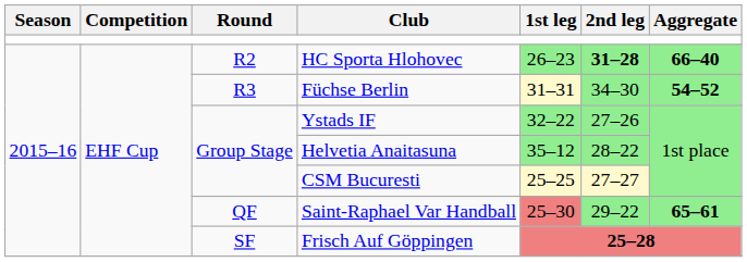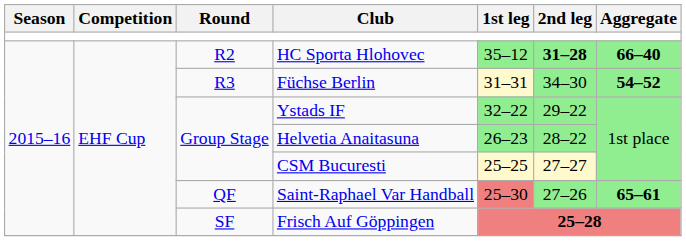 <table class="wikitable">
 <tr>
 <th>Season</th>
 <th>Competition</th>
 <th>Round</th>
 <th>Club</th>
 <th>1st leg</th>
 <th>2nd leg</th>
 <th>Aggregate</th>
 </tr>
 <tr>
 <td colspan="7" bgcolor=white></td>
 </tr>
 <tr>
 <td rowspan="7"><a href='#'>2015–16</a></td>
 <td rowspan="7"><a href='#'>EHF Cup</a></td>
 <td style="text-align:center;"><a href='#'>R2</a></td>
 <td> <a href='#'>HC Sporta Hlohovec</a></td>
-<td style="text-align:center;background:lightgreen;">26–23</td>
+<td style="text-align:center;background:lightgreen;">35–12</td>
 <td style="text-align:center;background:lightgreen;"><strong>31–28</strong></td>
 <td style="text-align:center;background:lightgreen;"><strong>66–40</strong></td>
 </tr>
 <tr>
 <td style="text-align:center;"><a href='#'>R3</a></td>
 <td> <a href='#'>Füchse Berlin</a></td>
 <td style="text-align:center;background:lemonchiffon;">31–31</td>
 <td style="text-align:center;background:lightgreen;">34–30</td>
 <td style="text-align:center;background:lightgreen;"><strong>54–52</strong></td>
 </tr>
 <tr>
 <td rowspan="3" style="text-align:center;"><a href='#'>Group Stage</a></td>
 <td> <a href='#'>Ystads IF</a></td>
 <td style="text-align:center;background:lightgreen;">32–22</td>
-<td style="text-align:center;background:lightgreen;">27–26</td>
+<td style="text-align:center;background:lightgreen;">29–22</td>
 <td rowspan="3" style="text-align:center;background:lightgreen;">1st place</td>
 </tr>
 <tr>
 <td> <a href='#'>Helvetia Anaitasuna</a></td>
-<td style="text-align:center;background:lightgreen;">35–12</td>
+<td style="text-align:center;background:lightgreen;">26–23</td>
 <td style="text-align:center;background:lightgreen;">28–22</td>
 </tr>
 <tr>
 <td> <a href='#'>CSM Bucuresti</a></td>
 <td style="text-align:center;background:lemonchiffon;">25–25</td>
 <td style="text-align:center;background:lemonchiffon;">27–27</td>
 </tr>
 <tr>
 <td style="text-align:center;"><a href='#'>QF</a></td>
 <td> <a href='#'>Saint-Raphael Var Handball</a></td>
 <td style="text-align:center;background:lightcoral;">25–30</td>
-<td style="text-align:center;background:lightgreen;">29–22</td>
+<td style="text-align:center;background:lightgreen;">27–26</td>
 <td style="text-align:center;background:lightgreen;"><strong>65–61</strong></td>
 </tr>
 <tr>
 <td style="text-align:center;"><a href='#'>SF</a></td>
 <td> <a href='#'>Frisch Auf Göppingen</a></td>
 <td colspan=3; style="text-align:center; background:lightcoral;"><strong>25–28</strong></td>
 </tr>
 <tr>
 </tr>
 </table>
